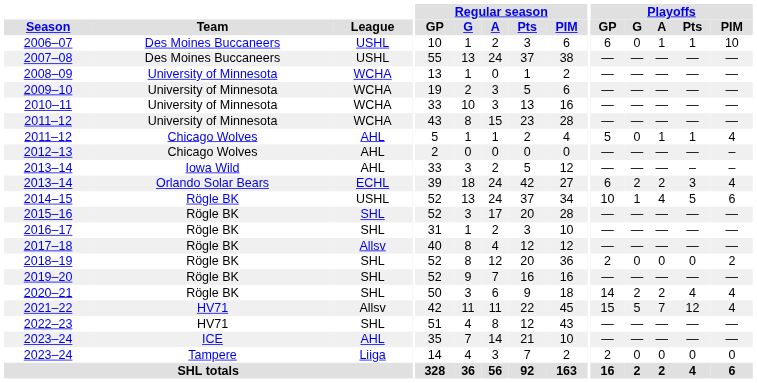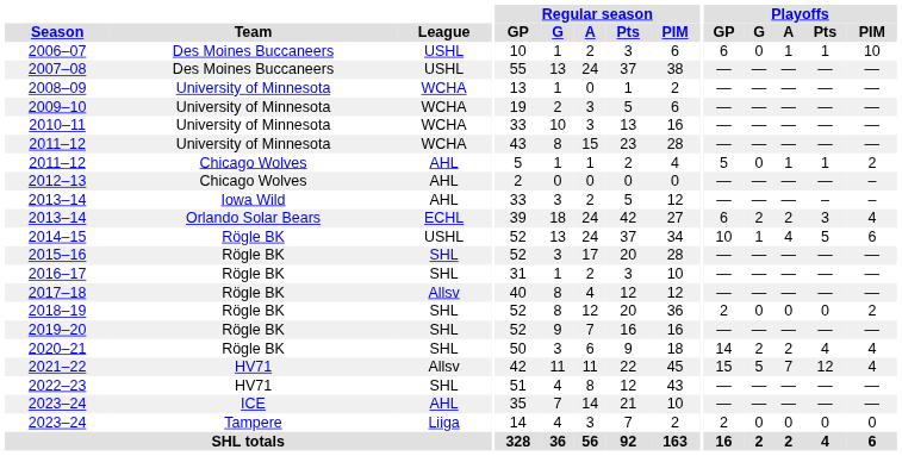 <table border="0" cellpadding="1" cellspacing="0" style="text-align:center; width:60em">
 <tr bgcolor="#e0e0e0">
 <th colspan="3" bgcolor="#ffffff"></th>
 <th rowspan="100" bgcolor="#ffffff"></th>
 <th colspan="5"><a href='#'>Regular season</a></th>
 <th rowspan="100" bgcolor="#ffffff"></th>
 <th colspan="5"><a href='#'>Playoffs</a></th>
 </tr>
 <tr bgcolor="#e0e0e0">
 <th><a href='#'>Season</a></th>
 <th>Team</th>
 <th>League</th>
 <th>GP</th>
 <th><a href='#'>G</a></th>
 <th><a href='#'>A</a></th>
 <th><a href='#'>Pts</a></th>
 <th><a href='#'>PIM</a></th>
 <th>GP</th>
 <th>G</th>
 <th>A</th>
 <th>Pts</th>
 <th>PIM</th>
 </tr>
 <tr>
 <td><a href='#'>2006–07</a></td>
 <td><a href='#'>Des Moines Buccaneers</a></td>
 <td><a href='#'>USHL</a></td>
 <td>10</td>
 <td>1</td>
 <td>2</td>
 <td>3</td>
 <td>6</td>
 <td>6</td>
 <td>0</td>
 <td>1</td>
 <td>1</td>
 <td>10</td>
 </tr>
 <tr bgcolor="#f0f0f0">
 <td><a href='#'>2007–08</a></td>
 <td>Des Moines Buccaneers</td>
 <td>USHL</td>
 <td>55</td>
 <td>13</td>
 <td>24</td>
 <td>37</td>
 <td>38</td>
 <td>—</td>
 <td>—</td>
 <td>—</td>
 <td>—</td>
 <td>—</td>
 </tr>
 <tr>
 <td><a href='#'>2008–09</a></td>
 <td><a href='#'>University of Minnesota</a></td>
 <td><a href='#'>WCHA</a></td>
 <td>13</td>
 <td>1</td>
 <td>0</td>
 <td>1</td>
 <td>2</td>
 <td>—</td>
 <td>—</td>
 <td>—</td>
 <td>—</td>
 <td>—</td>
 </tr>
 <tr>
 </tr>
 <tr bgcolor="#f0f0f0">
 <td><a href='#'>2009–10</a></td>
 <td>University of Minnesota</td>
 <td>WCHA</td>
 <td>19</td>
 <td>2</td>
 <td>3</td>
 <td>5</td>
 <td>6</td>
 <td>—</td>
 <td>—</td>
 <td>—</td>
 <td>—</td>
 <td>—</td>
 </tr>
 <tr>
 <td><a href='#'>2010–11</a></td>
 <td>University of Minnesota</td>
 <td>WCHA</td>
 <td>33</td>
 <td>10</td>
 <td>3</td>
 <td>13</td>
 <td>16</td>
 <td>—</td>
 <td>—</td>
 <td>—</td>
 <td>—</td>
 <td>—</td>
 </tr>
 <tr bgcolor="#f0f0f0">
 <td><a href='#'>2011–12</a></td>
 <td>University of Minnesota</td>
 <td>WCHA</td>
 <td>43</td>
 <td>8</td>
 <td>15</td>
 <td>23</td>
 <td>28</td>
 <td>—</td>
 <td>—</td>
 <td>—</td>
 <td>—</td>
 <td>—</td>
 </tr>
 <tr>
 <td><a href='#'>2011–12</a></td>
 <td><a href='#'>Chicago Wolves</a></td>
 <td><a href='#'>AHL</a></td>
 <td>5</td>
 <td>1</td>
 <td>1</td>
 <td>2</td>
 <td>4</td>
 <td>5</td>
 <td>0</td>
 <td>1</td>
 <td>1</td>
-<td>4</td>
+<td>2</td>
 </tr>
 <tr bgcolor="#f0f0f0">
 <td><a href='#'>2012–13</a></td>
 <td>Chicago Wolves</td>
 <td>AHL</td>
 <td>2</td>
 <td>0</td>
 <td>0</td>
 <td>0</td>
 <td>0</td>
 <td>—</td>
 <td>—</td>
 <td>—</td>
 <td>—</td>
 <td>–</td>
 </tr>
 <tr>
 <td><a href='#'>2013–14</a></td>
 <td><a href='#'>Iowa Wild</a></td>
 <td>AHL</td>
 <td>33</td>
 <td>3</td>
 <td>2</td>
 <td>5</td>
 <td>12</td>
 <td>—</td>
 <td>—</td>
 <td>—</td>
 <td>–</td>
 <td>–</td>
 </tr>
 <tr bgcolor="#f0f0f0">
 <td><a href='#'>2013–14</a></td>
 <td><a href='#'>Orlando Solar Bears</a></td>
 <td><a href='#'>ECHL</a></td>
 <td>39</td>
 <td>18</td>
 <td>24</td>
 <td>42</td>
 <td>27</td>
 <td>6</td>
 <td>2</td>
 <td>2</td>
 <td>3</td>
 <td>4</td>
 </tr>
 <tr>
 <td><a href='#'>2014–15</a></td>
 <td><a href='#'>Rögle BK</a></td>
 <td>USHL</td>
 <td>52</td>
 <td>13</td>
 <td>24</td>
 <td>37</td>
 <td>34</td>
 <td>10</td>
 <td>1</td>
 <td>4</td>
 <td>5</td>
 <td>6</td>
 </tr>
 <tr bgcolor="#f0f0f0">
 <td><a href='#'>2015–16</a></td>
 <td>Rögle BK</td>
 <td><a href='#'>SHL</a></td>
 <td>52</td>
 <td>3</td>
 <td>17</td>
 <td>20</td>
 <td>28</td>
 <td>—</td>
 <td>—</td>
 <td>—</td>
 <td>—</td>
 <td>—</td>
 </tr>
 <tr>
 <td><a href='#'>2016–17</a></td>
 <td>Rögle BK</td>
 <td>SHL</td>
 <td>31</td>
 <td>1</td>
 <td>2</td>
 <td>3</td>
 <td>10</td>
 <td>—</td>
 <td>—</td>
 <td>—</td>
 <td>—</td>
 <td>—</td>
 </tr>
 <tr bgcolor="#f0f0f0">
 <td><a href='#'>2017–18</a></td>
 <td>Rögle BK</td>
 <td><a href='#'>Allsv</a></td>
 <td>40</td>
 <td>8</td>
 <td>4</td>
 <td>12</td>
 <td>12</td>
 <td>—</td>
 <td>—</td>
 <td>—</td>
 <td>—</td>
 <td>—</td>
 </tr>
 <tr>
 <td><a href='#'>2018–19</a></td>
 <td>Rögle BK</td>
 <td>SHL</td>
 <td>52</td>
 <td>8</td>
 <td>12</td>
 <td>20</td>
 <td>36</td>
 <td>2</td>
 <td>0</td>
 <td>0</td>
 <td>0</td>
 <td>2</td>
 </tr>
 <tr bgcolor="#f0f0f0">
 <td><a href='#'>2019–20</a></td>
 <td>Rögle BK</td>
 <td>SHL</td>
 <td>52</td>
 <td>9</td>
 <td>7</td>
 <td>16</td>
 <td>16</td>
 <td>—</td>
 <td>—</td>
 <td>—</td>
 <td>—</td>
 <td>—</td>
 </tr>
 <tr>
 <td><a href='#'>2020–21</a></td>
 <td>Rögle BK</td>
 <td>SHL</td>
 <td>50</td>
 <td>3</td>
 <td>6</td>
 <td>9</td>
 <td>18</td>
 <td>14</td>
 <td>2</td>
 <td>2</td>
 <td>4</td>
 <td>4</td>
 </tr>
 <tr bgcolor="#f0f0f0">
 <td><a href='#'>2021–22</a></td>
 <td><a href='#'>HV71</a></td>
 <td>Allsv</td>
 <td>42</td>
 <td>11</td>
 <td>11</td>
 <td>22</td>
 <td>45</td>
 <td>15</td>
 <td>5</td>
 <td>7</td>
 <td>12</td>
 <td>4</td>
 </tr>
 <tr>
 <td><a href='#'>2022–23</a></td>
 <td>HV71</td>
 <td>SHL</td>
 <td>51</td>
 <td>4</td>
 <td>8</td>
 <td>12</td>
 <td>43</td>
 <td>—</td>
 <td>—</td>
 <td>—</td>
 <td>—</td>
 <td>—</td>
 </tr>
 <tr bgcolor="#f0f0f0">
 <td><a href='#'>2023–24</a></td>
 <td><a href='#'>ICE</a></td>
 <td><a href='#'>AHL</a></td>
 <td>35</td>
 <td>7</td>
 <td>14</td>
 <td>21</td>
 <td>10</td>
 <td>—</td>
 <td>—</td>
 <td>—</td>
 <td>—</td>
 <td>—</td>
 </tr>
 <tr>
 <td><a href='#'>2023–24</a></td>
 <td><a href='#'>Tampere</a></td>
 <td><a href='#'>Liiga</a></td>
 <td>14</td>
 <td>4</td>
 <td>3</td>
 <td>7</td>
 <td>2</td>
 <td>2</td>
 <td>0</td>
 <td>0</td>
 <td>0</td>
 <td>0</td>
 </tr>
 <tr bgcolor="#e0e0e0">
 <th colspan="3">SHL totals</th>
 <th>328</th>
 <th>36</th>
 <th>56</th>
 <th>92</th>
 <th>163</th>
 <th>16</th>
 <th>2</th>
 <th>2</th>
 <th>4</th>
 <th>6</th>
 </tr>
 </table>
